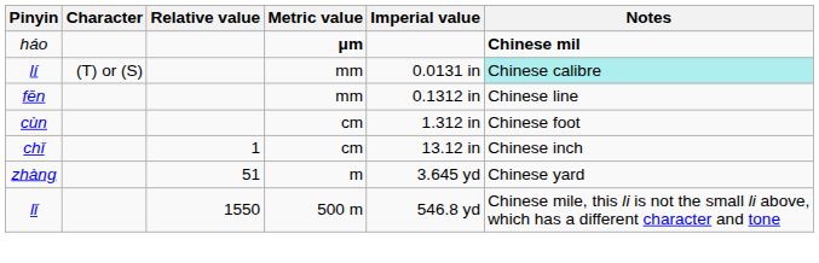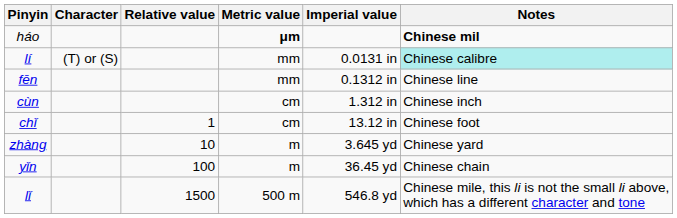 <table class="wikitable">
 <tr>
 <th>Pinyin</th>
 <th>Character</th>
 <th>Relative value</th>
 <th>Metric value</th>
 <th>Imperial value</th>
 <th>Notes</th>
 </tr>
 <tr>
 <td align=center><em>háo </em></td>
 <td align=right><strong></strong></td>
 <td align=right><strong></strong></td>
 <td align=right><strong> μm</strong></td>
 <td align=right><strong></strong></td>
 <td align=left><strong>Chinese mil</strong></td>
 </tr>
 <tr>
 <td align=center><em><a href='#'>lí</a></em></td>
 <td align=right> (T) or  (S)</td>
 <td align=right></td>
 <td align=right> mm</td>
 <td align=right>0.0131 in</td>
 <td align=left style="background: paleturquoise;">Chinese calibre</td>
 </tr>
 <tr>
 <td align=center><em><a href='#'>fēn</a></em></td>
 <td align=right></td>
 <td align=right></td>
 <td align=right> mm</td>
 <td align=right>0.1312 in</td>
 <td align=left>Chinese line</td>
 </tr>
 <tr>
 <td align=center><em><a href='#'>cùn</a></em></td>
 <td align=right></td>
 <td align=right></td>
 <td align=right> cm</td>
 <td align=right>1.312 in</td>
-<td align=left>Chinese foot</td>
+<td align=left>Chinese inch</td>
 </tr>
 <tr>
 <td align=center><em><a href='#'>chǐ</a></em></td>
 <td align=right></td>
 <td align=right>1</td>
 <td align=right> cm</td>
 <td align=right>13.12 in</td>
-<td align=left>Chinese inch</td>
+<td align=left>Chinese foot</td>
 </tr>
 <tr>
 <td align=center><em><a href='#'>zhàng</a></em></td>
 <td align=right></td>
-<td align=right>51</td>
+<td align=right>10</td>
 <td align=right> m</td>
 <td align=right>3.645 yd</td>
 <td align=left>Chinese yard</td>
 </tr>
 <tr>
+<td align=center><em><a href='#'>yǐn</a></em></td>
+<td align=right></td>
+<td align=right>100</td>
+<td align=right> m</td>
+<td align=right>36.45 yd</td>
+<td align=left>Chinese chain</td>
+</tr>
+<tr>
 <td align=center><em><a href='#'>lǐ</a></em></td>
 <td align=right></td>
-<td align=right>1550</td>
+<td align=right>1500</td>
 <td align=right>500 m</td>
 <td align=right>546.8 yd</td>
 <td align=left>Chinese mile, this <em>li</em> is not the small <em>li</em> above,<br> which has a different <a href='#'>character</a> and <a href='#'>tone</a></td>
 </tr>
 </table>
